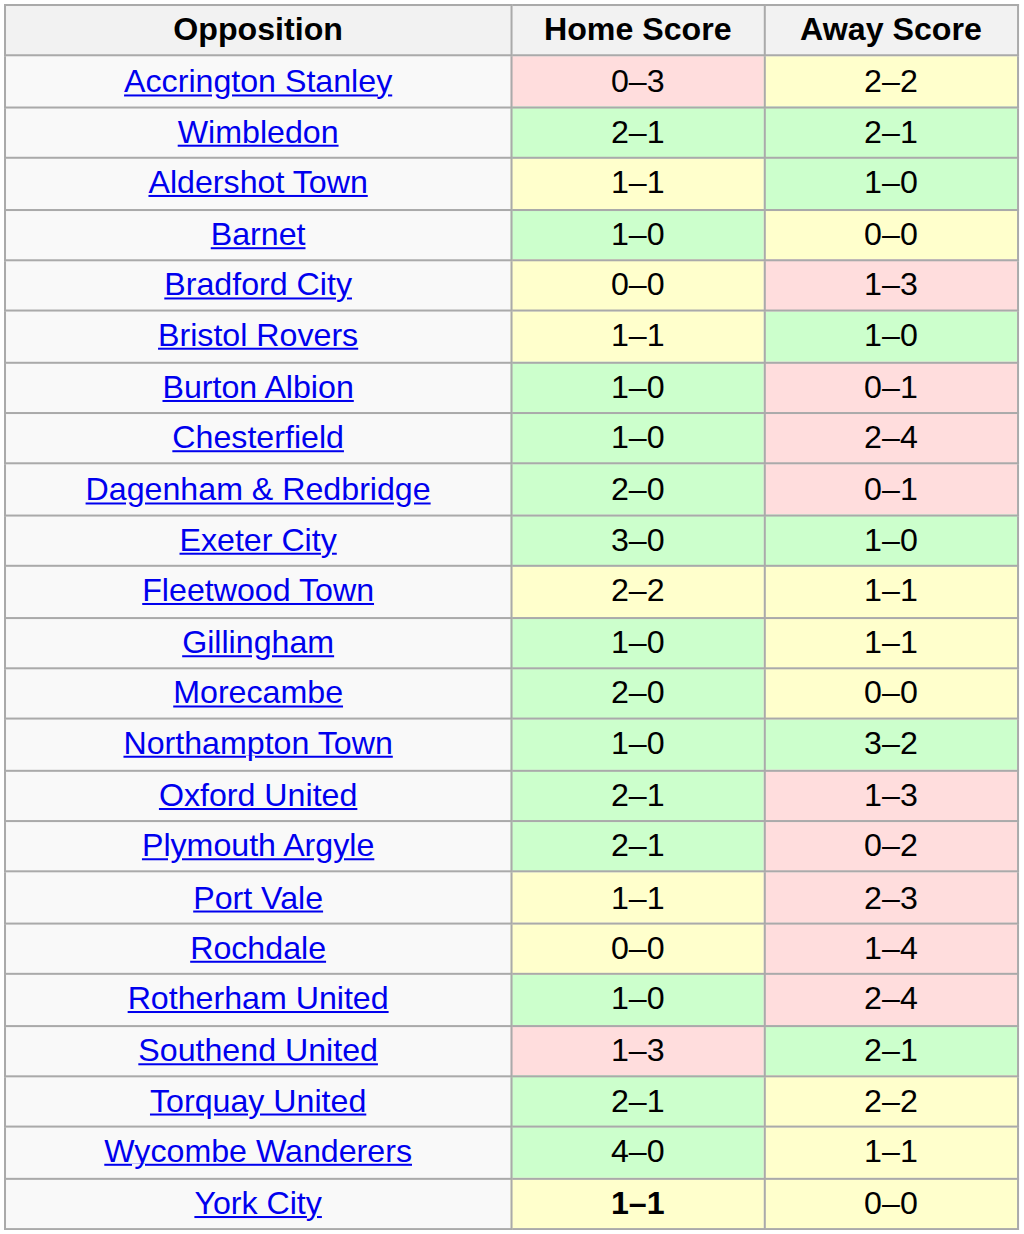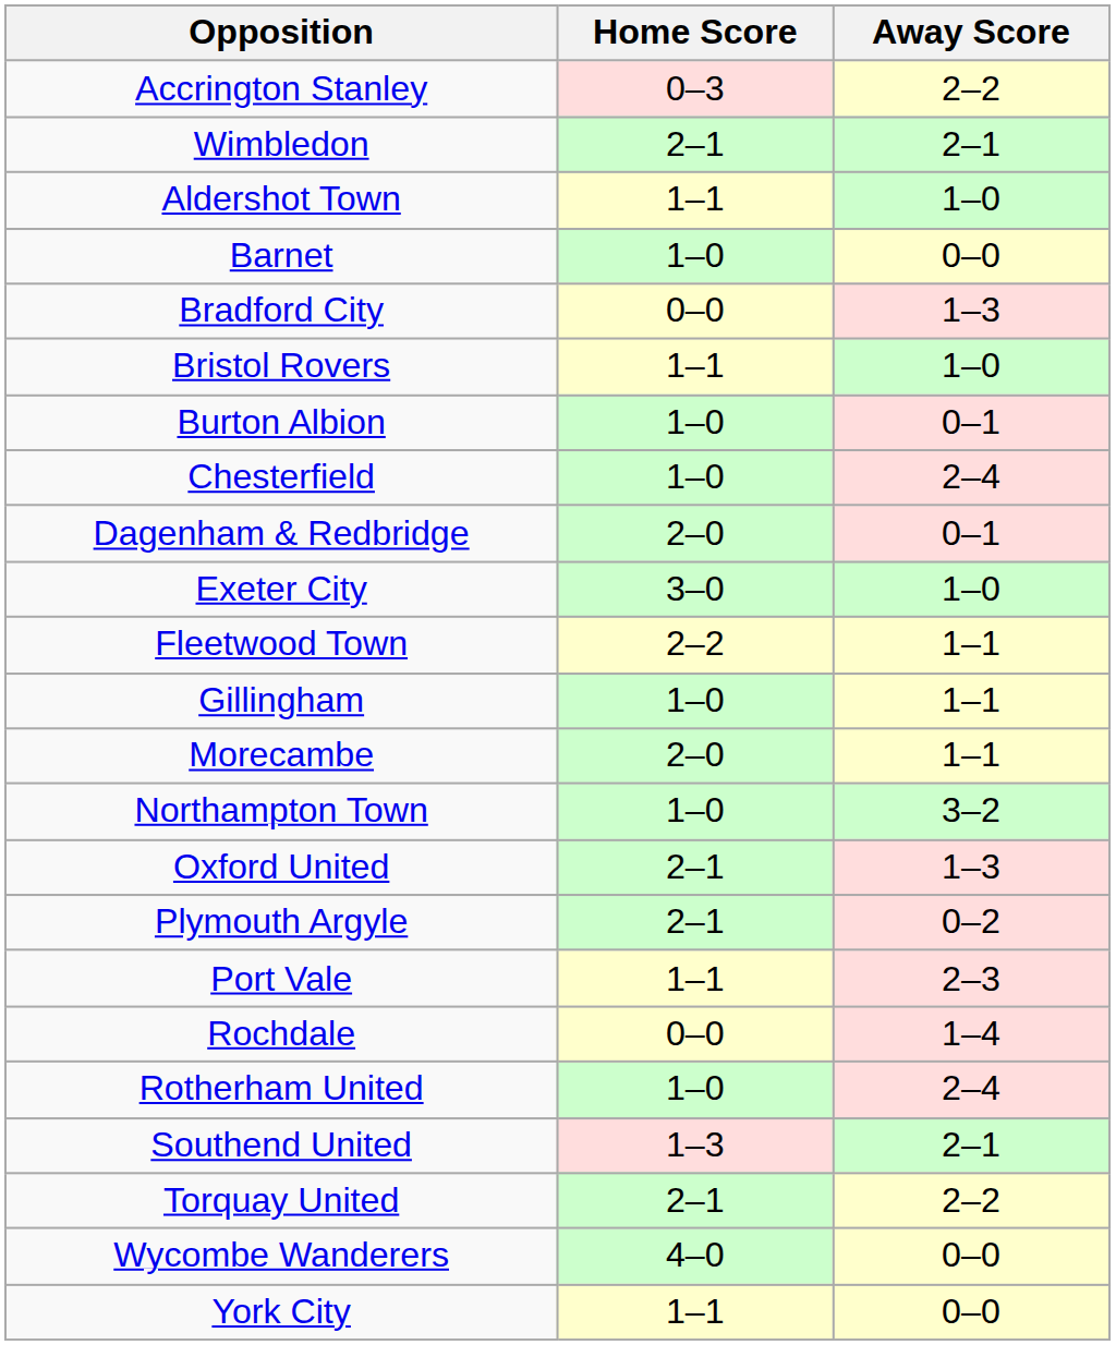 <table class="wikitable">
 <tr>
 <th width=40%>Opposition</th>
 <th width=20%>Home Score</th>
 <th width=20%>Away Score</th>
 </tr>
 <tr>
 <td style="text-align:center;"><a href='#'>Accrington Stanley</a></td>
 <td style="background:#fdd; text-align:center;">0–3</td>
 <td style="background:#ffc; text-align:center;">2–2</td>
 </tr>
 <tr>
 <td style="text-align:center;"><a href='#'>Wimbledon</a></td>
 <td style="background:#cfc; text-align:center;">2–1</td>
 <td style="background:#cfc; text-align:center;">2–1</td>
 </tr>
 <tr>
 <td style="text-align:center;"><a href='#'>Aldershot Town</a></td>
 <td style="background:#ffc; text-align:center;">1–1</td>
 <td style="background:#cfc; text-align:center;">1–0</td>
 </tr>
 <tr>
 <td style="text-align:center;"><a href='#'>Barnet</a></td>
 <td style="background:#cfc; text-align:center;">1–0</td>
 <td style="background:#ffc; text-align:center;">0–0</td>
 </tr>
 <tr>
 <td style="text-align:center;"><a href='#'>Bradford City</a></td>
 <td style="background:#fFC; text-align:center;">0–0</td>
 <td style="background:#fdd; text-align:center;">1–3</td>
 </tr>
 <tr>
 <td style="text-align:center;"><a href='#'>Bristol Rovers</a></td>
 <td style="background:#ffc; text-align:center;">1–1</td>
 <td style="background:#cfc; text-align:center;">1–0</td>
 </tr>
 <tr>
 <td style="text-align:center;"><a href='#'>Burton Albion</a></td>
 <td style="background:#cfc; text-align:center;">1–0</td>
 <td style="background:#fdd; text-align:center;">0–1</td>
 </tr>
 <tr>
 <td style="text-align:center;"><a href='#'>Chesterfield</a></td>
 <td style="background:#cfc; text-align:center;">1–0</td>
 <td style="background:#fdd; text-align:center;">2–4</td>
 </tr>
 <tr>
 <td style="text-align:center;"><a href='#'>Dagenham & Redbridge</a></td>
 <td style="background:#cfc; text-align:center;">2–0</td>
 <td style="background:#fdd; text-align:center;">0–1</td>
 </tr>
 <tr>
 <td style="text-align:center;"><a href='#'>Exeter City</a></td>
 <td style="background:#cfc; text-align:center;">3–0</td>
 <td style="background:#cfc; text-align:center;">1–0</td>
 </tr>
 <tr>
 <td style="text-align:center;"><a href='#'>Fleetwood Town</a></td>
 <td style="background:#ffc; text-align:center;">2–2</td>
 <td style="background:#ffc; text-align:center;">1–1</td>
 </tr>
 <tr>
 <td style="text-align:center;"><a href='#'>Gillingham</a></td>
 <td style="background:#cfc; text-align:center;">1–0</td>
 <td style="background:#ffc; text-align:center;">1–1</td>
 </tr>
 <tr>
 <td style="text-align:center;"><a href='#'>Morecambe</a></td>
 <td style="background:#cfc; text-align:center;">2–0</td>
-<td style="background:#ffc; text-align:center;">0–0</td>
+<td style="background:#ffc; text-align:center;">1–1</td>
 </tr>
 <tr>
 <td style="text-align:center;"><a href='#'>Northampton Town</a></td>
 <td style="background:#cfc; text-align:center;">1–0</td>
 <td style="background:#cfc; text-align:center;">3–2</td>
 </tr>
 <tr>
 <td style="text-align:center;"><a href='#'>Oxford United</a></td>
 <td style="background:#cfc; text-align:center;">2–1</td>
 <td style="background:#fdd; text-align:center;">1–3</td>
 </tr>
 <tr>
 <td style="text-align:center;"><a href='#'>Plymouth Argyle</a></td>
 <td style="background:#cfc; text-align:center;">2–1</td>
 <td style="background:#fdd; text-align:center;">0–2</td>
 </tr>
 <tr>
 <td style="text-align:center;"><a href='#'>Port Vale</a></td>
 <td style="background:#ffc; text-align:center;">1–1</td>
 <td style="background:#fdd; text-align:center;">2–3</td>
 </tr>
 <tr>
 <td style="text-align:center;"><a href='#'>Rochdale</a></td>
 <td style="background:#ffc; text-align:center;">0–0</td>
 <td style="background:#fdd; text-align:center;">1–4</td>
 </tr>
 <tr>
 <td style="text-align:center;"><a href='#'>Rotherham United</a></td>
 <td style="background:#cfc; text-align:center;">1–0</td>
 <td style="background:#fdd; text-align:center;">2–4</td>
 </tr>
 <tr>
 <td style="text-align:center;"><a href='#'>Southend United</a></td>
 <td style="background:#fdd; text-align:center;">1–3</td>
 <td style="background:#cfc; text-align:center;">2–1</td>
 </tr>
 <tr>
 <td style="text-align:center;"><a href='#'>Torquay United</a></td>
 <td style="background:#cfc; text-align:center;">2–1</td>
 <td style="background:#ffc; text-align:center;">2–2</td>
 </tr>
 <tr>
 <td style="text-align:center;"><a href='#'>Wycombe Wanderers</a></td>
 <td style="background:#cfc; text-align:center;">4–0</td>
-<td style="background:#ffc; text-align:center;">1–1</td>
+<td style="background:#ffc; text-align:center;">0–0</td>
 </tr>
 <tr>
 <td style="text-align:center;"><a href='#'>York City</a></td>
-<td style="background:#ffc; text-align:center;"><strong>1–1</strong></td>
+<td style="background:#ffc; text-align:center;">1–1</td>
 <td style="background:#ffc; text-align:center;">0–0</td>
 </tr>
 </table>
